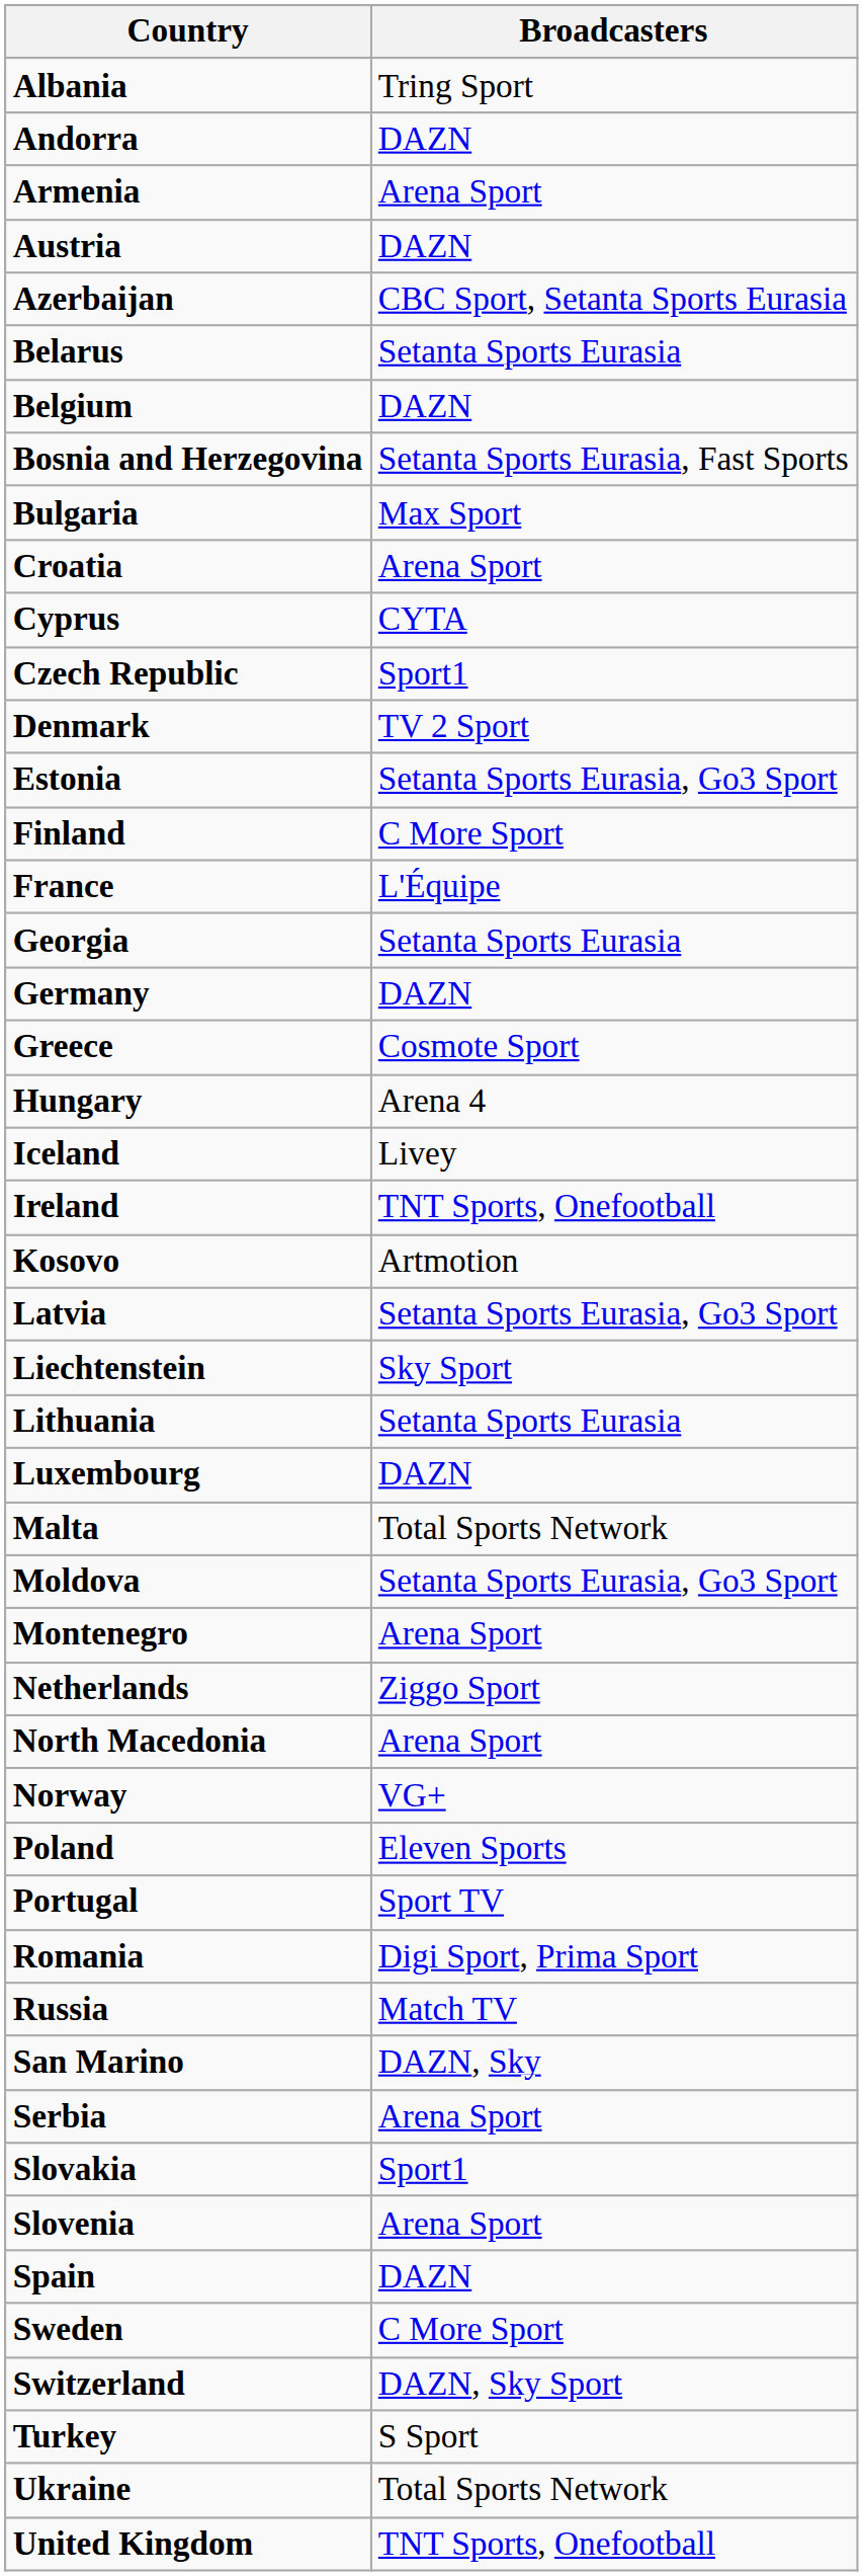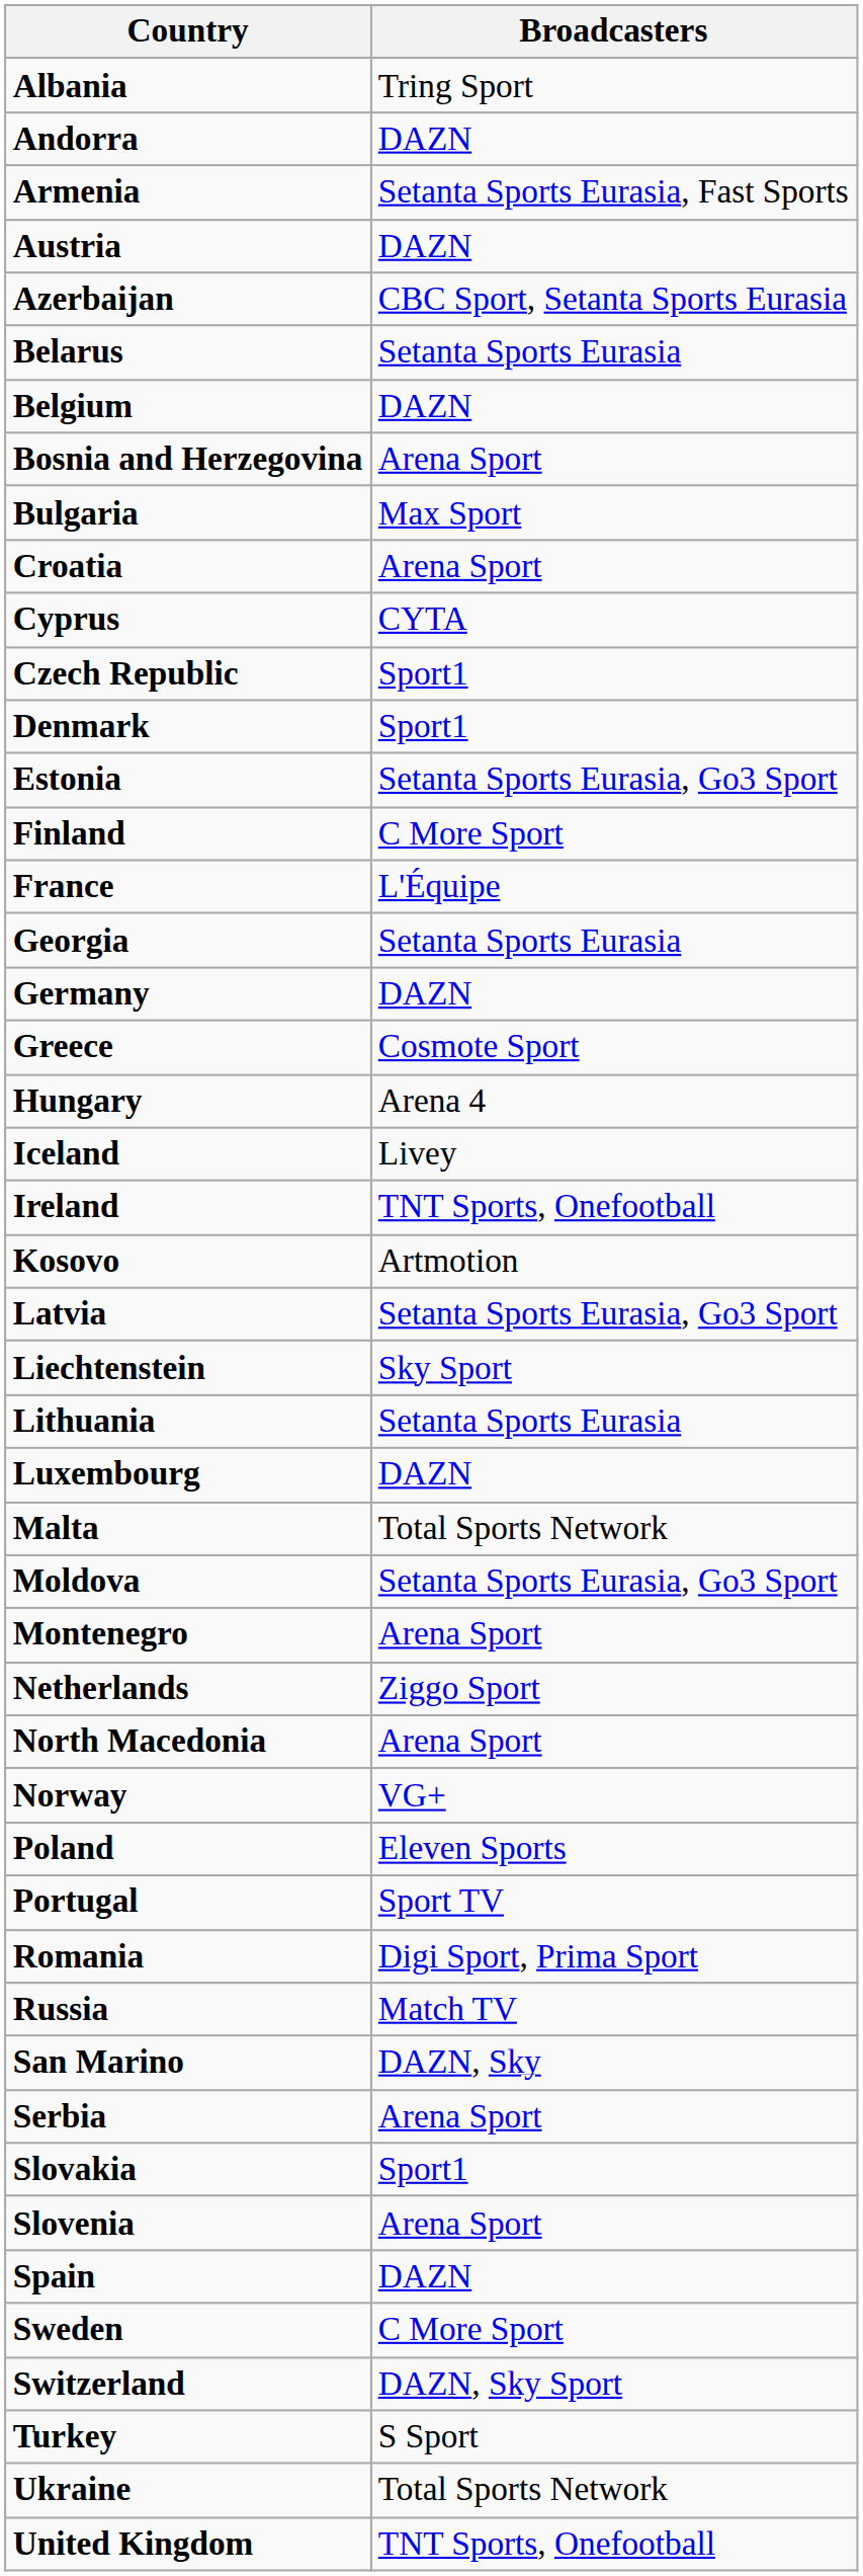 <table class="wikitable" border="2">
 <tr>
 <th>Country</th>
 <th>Broadcasters</th>
 </tr>
 <tr>
 <td><strong>Albania</strong></td>
 <td>Tring Sport</td>
 </tr>
 <tr>
 <td><strong>Andorra</strong></td>
 <td><a href='#'>DAZN</a></td>
 </tr>
 <tr>
 <td><strong>Armenia</strong></td>
-<td><a href='#'>Arena Sport</a></td>
+<td><a href='#'>Setanta Sports Eurasia</a>, Fast Sports</td>
 </tr>
 <tr>
 <td><strong>Austria</strong></td>
 <td><a href='#'>DAZN</a></td>
 </tr>
 <tr>
 <td><strong>Azerbaijan</strong></td>
 <td><a href='#'>CBC Sport</a>, <a href='#'>Setanta Sports Eurasia</a></td>
 </tr>
 <tr>
 <td><strong>Belarus</strong></td>
 <td><a href='#'>Setanta Sports Eurasia</a></td>
 </tr>
 <tr>
 <td><strong>Belgium</strong></td>
 <td><a href='#'>DAZN</a></td>
 </tr>
 <tr>
 <td><strong>Bosnia and Herzegovina</strong></td>
-<td><a href='#'>Setanta Sports Eurasia</a>, Fast Sports</td>
+<td><a href='#'>Arena Sport</a></td>
 </tr>
 <tr>
 <td><strong>Bulgaria</strong></td>
 <td><a href='#'>Max Sport</a></td>
 </tr>
 <tr>
 <td><strong>Croatia</strong></td>
 <td><a href='#'>Arena Sport</a></td>
 </tr>
 <tr>
 <td><strong>Cyprus</strong></td>
 <td><a href='#'>CYTA</a></td>
 </tr>
 <tr>
 <td><strong>Czech Republic</strong></td>
 <td><a href='#'>Sport1</a></td>
 </tr>
 <tr>
 <td><strong>Denmark</strong></td>
-<td><a href='#'>TV 2 Sport</a></td>
+<td><a href='#'>Sport1</a></td>
 </tr>
 <tr>
 <td><strong>Estonia</strong></td>
 <td><a href='#'>Setanta Sports Eurasia</a>, <a href='#'>Go3 Sport</a></td>
 </tr>
 <tr>
 <td><strong>Finland</strong></td>
 <td><a href='#'>C More Sport</a></td>
 </tr>
 <tr>
 <td><strong>France</strong></td>
 <td><a href='#'>L'Équipe</a></td>
 </tr>
 <tr>
 <td><strong>Georgia</strong></td>
 <td><a href='#'>Setanta Sports Eurasia</a></td>
 </tr>
 <tr>
 <td><strong>Germany</strong></td>
 <td><a href='#'>DAZN</a></td>
 </tr>
 <tr>
 <td><strong>Greece</strong></td>
 <td><a href='#'>Cosmote Sport</a></td>
 </tr>
 <tr>
 <td><strong>Hungary</strong></td>
 <td>Arena 4</td>
 </tr>
 <tr>
 <td><strong>Iceland</strong></td>
 <td>Livey</td>
 </tr>
 <tr>
 <td><strong>Ireland</strong></td>
 <td><a href='#'>TNT Sports</a>, <a href='#'>Onefootball</a></td>
 </tr>
 <tr>
 <td><strong>Kosovo</strong></td>
 <td>Artmotion</td>
 </tr>
 <tr>
 <td><strong>Latvia</strong></td>
 <td><a href='#'>Setanta Sports Eurasia</a>, <a href='#'>Go3 Sport</a></td>
 </tr>
 <tr>
 <td><strong>Liechtenstein</strong></td>
 <td><a href='#'>Sky Sport</a></td>
 </tr>
 <tr>
 <td><strong>Lithuania</strong></td>
 <td><a href='#'>Setanta Sports Eurasia</a></td>
 </tr>
 <tr>
 <td><strong>Luxembourg</strong></td>
 <td><a href='#'>DAZN</a></td>
 </tr>
 <tr>
 <td><strong>Malta</strong></td>
 <td>Total Sports Network</td>
 </tr>
 <tr>
 <td><strong>Moldova</strong></td>
 <td><a href='#'>Setanta Sports Eurasia</a>, <a href='#'>Go3 Sport</a></td>
 </tr>
 <tr>
 <td><strong>Montenegro</strong></td>
 <td><a href='#'>Arena Sport</a></td>
 </tr>
 <tr>
 <td><strong>Netherlands</strong></td>
 <td><a href='#'>Ziggo Sport</a></td>
 </tr>
 <tr>
 <td><strong>North Macedonia</strong></td>
 <td><a href='#'>Arena Sport</a></td>
 </tr>
 <tr>
 <td><strong>Norway</strong></td>
 <td><a href='#'>VG+</a></td>
 </tr>
 <tr>
 <td><strong>Poland</strong></td>
 <td><a href='#'>Eleven Sports</a></td>
 </tr>
 <tr>
 <td><strong>Portugal</strong></td>
 <td><a href='#'>Sport TV</a></td>
 </tr>
 <tr>
 <td><strong>Romania</strong></td>
 <td><a href='#'>Digi Sport</a>, <a href='#'>Prima Sport</a></td>
 </tr>
 <tr>
 <td><strong>Russia</strong></td>
 <td><a href='#'>Match TV</a></td>
 </tr>
 <tr>
 <td><strong>San Marino</strong></td>
 <td><a href='#'>DAZN</a>, <a href='#'>Sky</a></td>
 </tr>
 <tr>
 <td><strong>Serbia</strong></td>
 <td><a href='#'>Arena Sport</a></td>
 </tr>
 <tr>
 <td><strong>Slovakia</strong></td>
 <td><a href='#'>Sport1</a></td>
 </tr>
 <tr>
 <td><strong>Slovenia</strong></td>
 <td><a href='#'>Arena Sport</a></td>
 </tr>
 <tr>
 <td><strong>Spain</strong></td>
 <td><a href='#'>DAZN</a></td>
 </tr>
 <tr>
 <td><strong>Sweden</strong></td>
 <td><a href='#'>C More Sport</a></td>
 </tr>
 <tr>
 <td><strong>Switzerland</strong></td>
 <td><a href='#'>DAZN</a>, <a href='#'>Sky Sport</a></td>
 </tr>
 <tr>
 <td><strong>Turkey</strong></td>
 <td>S Sport</td>
 </tr>
 <tr>
 <td><strong>Ukraine</strong></td>
 <td>Total Sports Network</td>
 </tr>
 <tr>
 <td><strong>United Kingdom</strong></td>
 <td><a href='#'>TNT Sports</a>, <a href='#'>Onefootball</a></td>
 </tr>
 </table>
